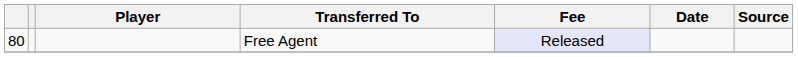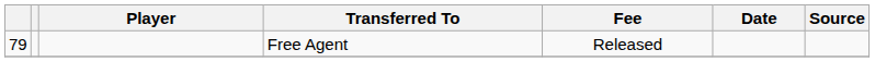 <table class="wikitable plainrowheaders sortable" style="font-size:95%">
 <tr>
 <th></th>
 <th></th>
 <th scope=col style="width:200px;"><strong>Player</strong></th>
 <th scope=col style="width:250px;"><strong>Transferred To</strong></th>
 <th scope=col style="width:150px;"><strong>Fee</strong></th>
 <th scope=col style="width:78px;"><strong>Date</strong></th>
 <th><strong>Source</strong></th>
 </tr>
 <tr>
-<td align=center>80</td>
+<td align=center>79</td>
 <td align=center></td>
 <td></td>
 <td>Free Agent</td>
-<td align=center style="background: lavender;">Released</td>
+<td align=center>Released</td>
 <td align=center></td>
 <td align=center></td>
 </tr>
 <tr>
 </tr>
 </table>
